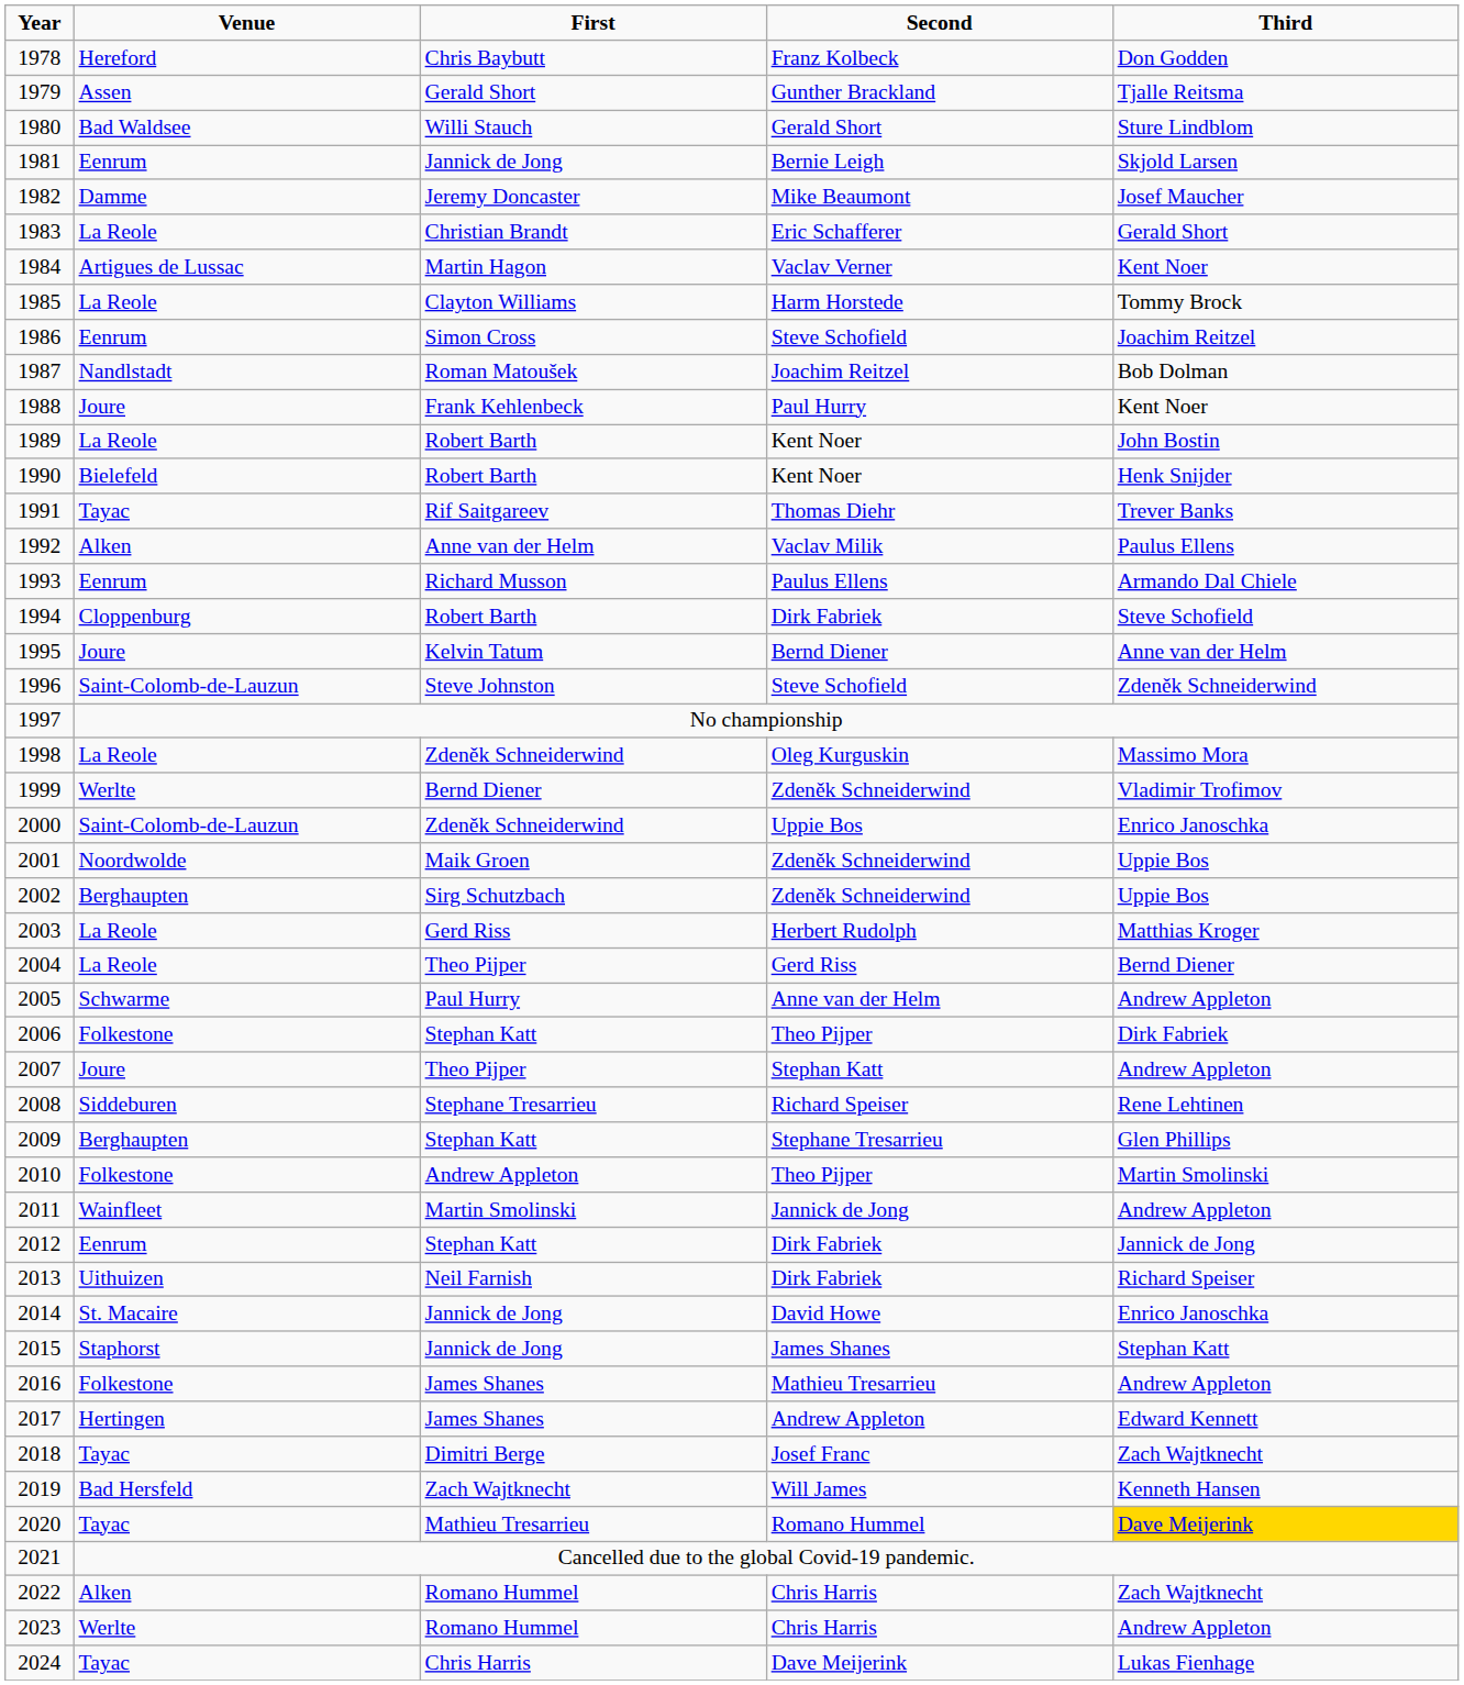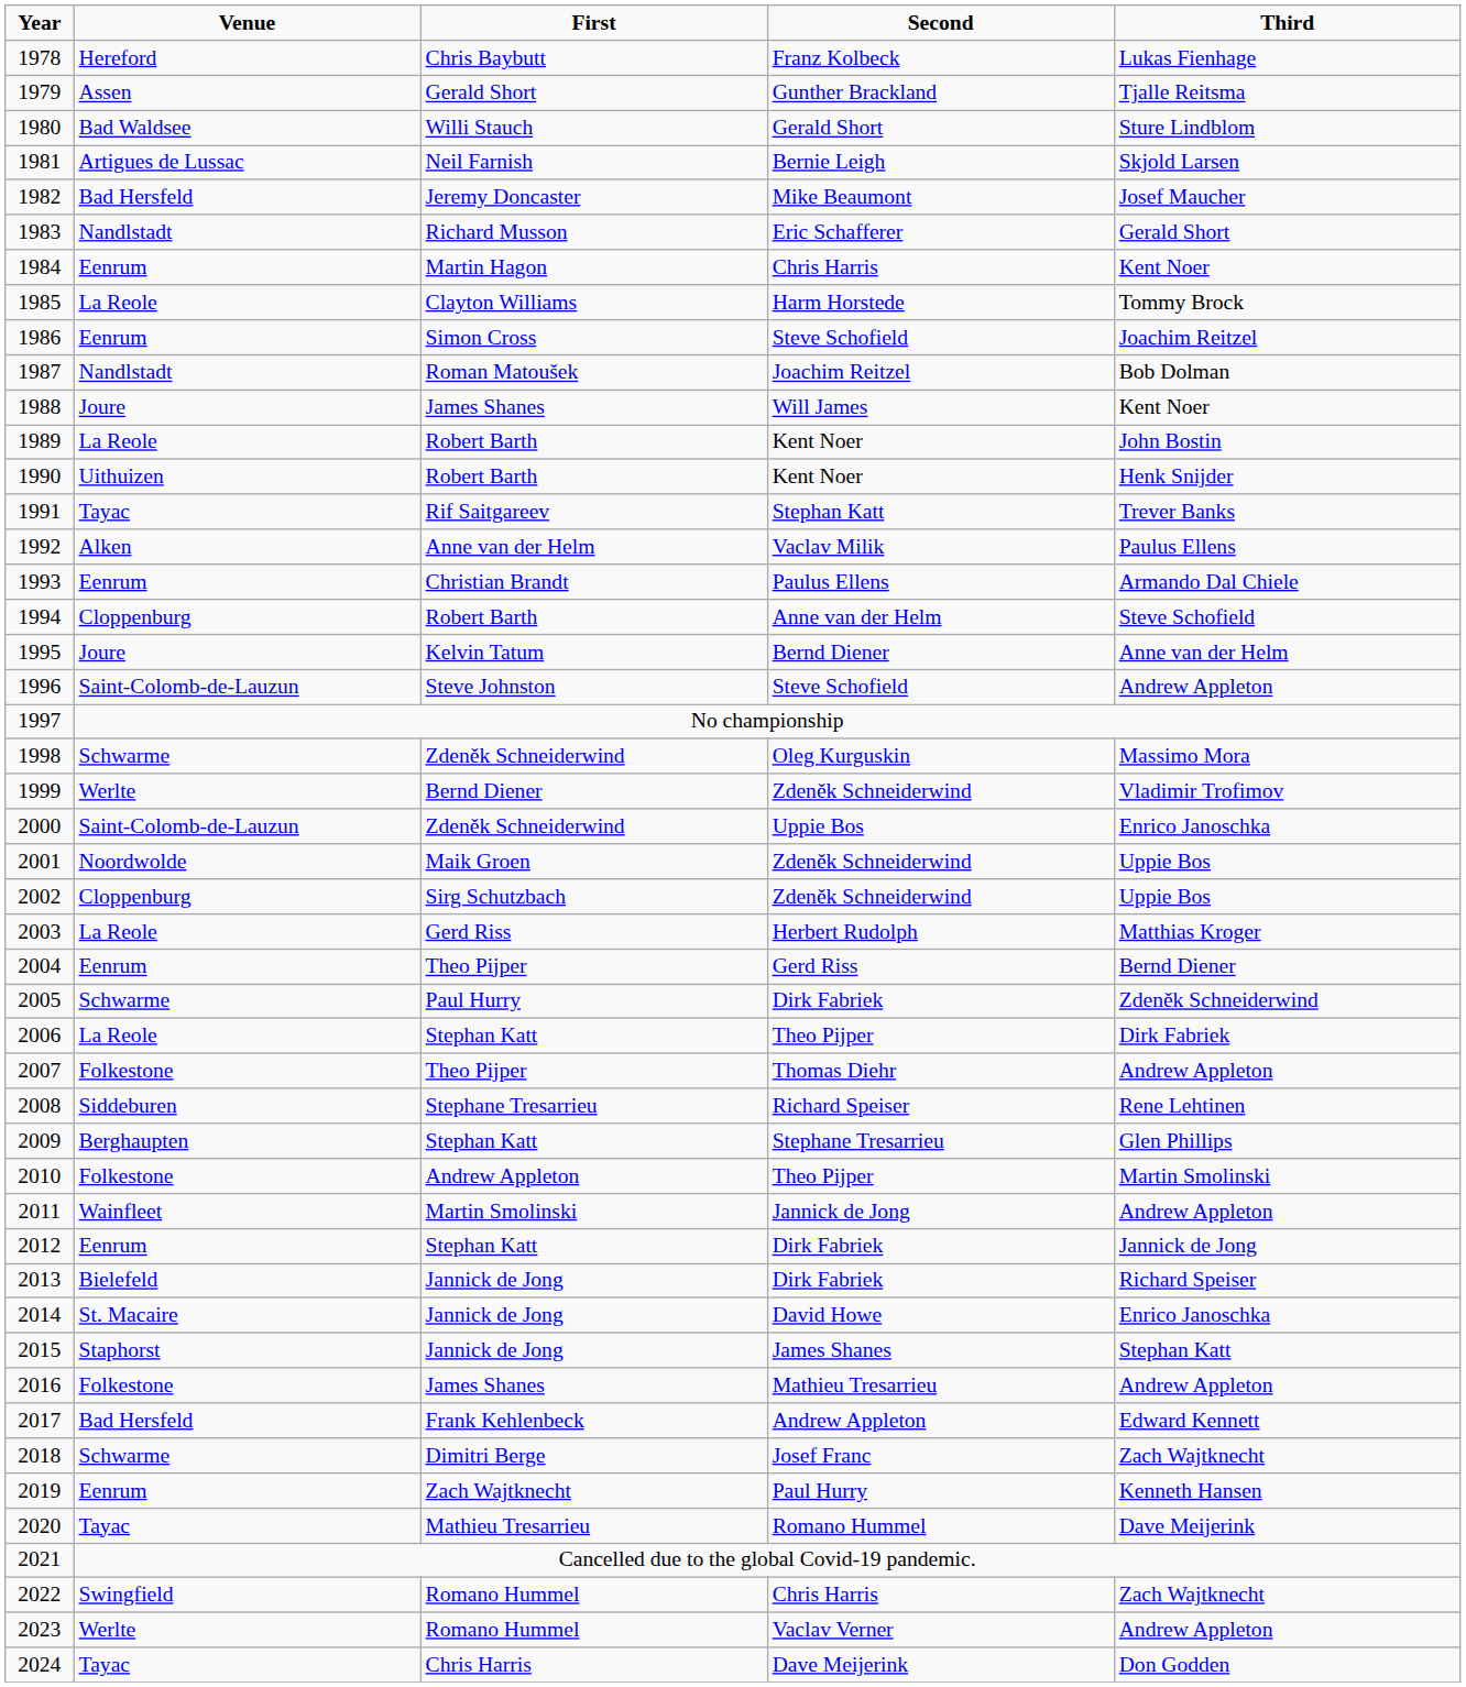 <table class="wikitable" style="font-size: 92%">
 <tr align=center>
 <td width=40px  ><strong>Year</strong></td>
 <td width=230px ><strong>Venue</strong></td>
 <td width=230px ><strong>First</strong></td>
 <td width=230px ><strong>Second</strong></td>
 <td width=230px ><strong>Third</strong></td>
 </tr>
 <tr>
 <td align=center>1978</td>
 <td> <a href='#'>Hereford</a></td>
 <td> <a href='#'>Chris Baybutt</a></td>
 <td> <a href='#'>Franz Kolbeck</a></td>
-<td> <a href='#'>Don Godden</a></td>
+<td> <a href='#'>Lukas Fienhage</a></td>
 </tr>
 <tr>
 <td align=center>1979</td>
 <td> <a href='#'>Assen</a></td>
 <td> <a href='#'>Gerald Short</a></td>
 <td> <a href='#'>Gunther Brackland</a></td>
 <td> <a href='#'>Tjalle Reitsma</a></td>
 </tr>
 <tr>
 <td align=center>1980</td>
 <td> <a href='#'>Bad Waldsee</a></td>
 <td> <a href='#'>Willi Stauch</a></td>
 <td> <a href='#'>Gerald Short</a></td>
 <td> <a href='#'>Sture Lindblom</a></td>
 </tr>
 <tr>
 <td align=center>1981</td>
-<td> <a href='#'>Eenrum</a></td>
-<td> <a href='#'>Jannick de Jong</a></td>
+<td> <a href='#'>Artigues de Lussac</a></td>
+<td> <a href='#'>Neil Farnish</a></td>
 <td> <a href='#'>Bernie Leigh</a></td>
 <td> <a href='#'>Skjold Larsen</a></td>
 </tr>
 <tr>
 <td align=center>1982</td>
-<td> <a href='#'>Damme</a></td>
+<td> <a href='#'>Bad Hersfeld</a></td>
 <td> <a href='#'>Jeremy Doncaster</a></td>
 <td> <a href='#'>Mike Beaumont</a></td>
 <td> <a href='#'>Josef Maucher</a></td>
 </tr>
 <tr>
 <td align=center>1983</td>
-<td> <a href='#'>La Reole</a></td>
-<td> <a href='#'>Christian Brandt</a></td>
+<td> <a href='#'>Nandlstadt</a></td>
+<td> <a href='#'>Richard Musson</a></td>
 <td> <a href='#'>Eric Schafferer</a></td>
 <td> <a href='#'>Gerald Short</a></td>
 </tr>
 <tr>
 <td align=center>1984</td>
-<td> <a href='#'>Artigues de Lussac</a></td>
+<td> <a href='#'>Eenrum</a></td>
 <td> <a href='#'>Martin Hagon</a></td>
-<td> <a href='#'>Vaclav Verner</a></td>
+<td> <a href='#'>Chris Harris</a></td>
 <td> <a href='#'>Kent Noer</a></td>
 </tr>
 <tr>
 <td align=center>1985</td>
 <td> <a href='#'>La Reole</a></td>
 <td> <a href='#'>Clayton Williams</a></td>
 <td> <a href='#'>Harm Horstede</a></td>
 <td> Tommy Brock</td>
 </tr>
 <tr>
 <td align=center>1986</td>
 <td> <a href='#'>Eenrum</a></td>
 <td> <a href='#'>Simon Cross</a></td>
 <td> <a href='#'>Steve Schofield</a></td>
 <td> <a href='#'>Joachim Reitzel</a></td>
 </tr>
 <tr>
 <td align=center>1987</td>
 <td> <a href='#'>Nandlstadt</a></td>
 <td> <a href='#'>Roman Matoušek</a></td>
 <td> <a href='#'>Joachim Reitzel</a></td>
 <td> Bob Dolman</td>
 </tr>
 <tr>
 <td align=center>1988</td>
 <td> <a href='#'>Joure</a></td>
-<td> <a href='#'>Frank Kehlenbeck</a></td>
-<td> <a href='#'>Paul Hurry</a></td>
+<td> <a href='#'>James Shanes</a></td>
+<td> <a href='#'>Will James</a></td>
 <td> Kent Noer</td>
 </tr>
 <tr>
 <td align=center>1989</td>
 <td> <a href='#'>La Reole</a></td>
 <td> <a href='#'>Robert Barth</a></td>
 <td> Kent Noer</td>
 <td> <a href='#'>John Bostin</a></td>
 </tr>
 <tr>
 <td align=center>1990</td>
-<td> <a href='#'>Bielefeld</a></td>
+<td> <a href='#'>Uithuizen</a></td>
 <td> <a href='#'>Robert Barth</a></td>
 <td> Kent Noer</td>
 <td> <a href='#'>Henk Snijder</a></td>
 </tr>
 <tr>
 <td align=center>1991</td>
 <td> <a href='#'>Tayac</a></td>
 <td> <a href='#'>Rif Saitgareev</a></td>
-<td> <a href='#'>Thomas Diehr</a></td>
+<td> <a href='#'>Stephan Katt</a></td>
 <td> <a href='#'>Trever Banks</a></td>
 </tr>
 <tr>
 <td align=center>1992</td>
 <td> <a href='#'>Alken</a></td>
 <td> <a href='#'>Anne van der Helm</a></td>
 <td> <a href='#'>Vaclav Milik</a></td>
 <td> <a href='#'>Paulus Ellens </a></td>
 </tr>
 <tr>
 <td align=center>1993</td>
 <td> <a href='#'>Eenrum</a></td>
-<td> <a href='#'>Richard Musson</a></td>
+<td> <a href='#'>Christian Brandt</a></td>
 <td> <a href='#'>Paulus Ellens</a></td>
 <td> <a href='#'>Armando Dal Chiele</a></td>
 </tr>
 <tr>
 <td align=center>1994</td>
 <td> <a href='#'>Cloppenburg</a></td>
 <td> <a href='#'>Robert Barth</a></td>
-<td> <a href='#'>Dirk Fabriek</a></td>
+<td> <a href='#'>Anne van der Helm</a></td>
 <td> <a href='#'>Steve Schofield</a></td>
 </tr>
 <tr>
 <td align=center>1995</td>
 <td> <a href='#'>Joure</a></td>
 <td> <a href='#'>Kelvin Tatum</a></td>
 <td> <a href='#'>Bernd Diener</a></td>
 <td> <a href='#'>Anne van der Helm</a></td>
 </tr>
 <tr>
 <td align=center>1996</td>
 <td> <a href='#'>Saint-Colomb-de-Lauzun</a></td>
 <td> <a href='#'>Steve Johnston</a></td>
 <td> <a href='#'>Steve Schofield</a></td>
-<td> <a href='#'>Zdeněk Schneiderwind</a></td>
+<td> <a href='#'>Andrew Appleton</a></td>
 </tr>
 <tr>
 <td align=center>1997</td>
 <td align=center colspan=4>No championship</td>
 </tr>
 <tr>
 <td align=center>1998</td>
-<td> <a href='#'>La Reole</a></td>
+<td> <a href='#'>Schwarme</a></td>
 <td> <a href='#'>Zdeněk Schneiderwind</a></td>
 <td> <a href='#'>Oleg Kurguskin</a></td>
 <td> <a href='#'>Massimo Mora</a></td>
 </tr>
 <tr>
 <td align=center>1999</td>
 <td> <a href='#'>Werlte</a></td>
 <td> <a href='#'>Bernd Diener</a></td>
 <td> <a href='#'>Zdeněk Schneiderwind</a></td>
 <td> <a href='#'>Vladimir Trofimov</a></td>
 </tr>
 <tr>
 <td align=center>2000</td>
 <td> <a href='#'>Saint-Colomb-de-Lauzun</a></td>
 <td> <a href='#'>Zdeněk Schneiderwind</a></td>
 <td> <a href='#'>Uppie Bos</a></td>
 <td> <a href='#'>Enrico Janoschka</a></td>
 </tr>
 <tr>
 <td align=center>2001</td>
 <td> <a href='#'>Noordwolde</a></td>
 <td> <a href='#'>Maik Groen</a></td>
 <td> <a href='#'>Zdeněk Schneiderwind</a></td>
 <td> <a href='#'>Uppie Bos</a></td>
 </tr>
 <tr>
 <td align=center>2002</td>
-<td> <a href='#'>Berghaupten</a></td>
+<td> <a href='#'>Cloppenburg</a></td>
 <td> <a href='#'>Sirg Schutzbach</a></td>
 <td> <a href='#'>Zdeněk Schneiderwind</a></td>
 <td> <a href='#'>Uppie Bos</a></td>
 </tr>
 <tr>
 <td align=center>2003</td>
 <td> <a href='#'>La Reole</a></td>
 <td> <a href='#'>Gerd Riss</a></td>
 <td> <a href='#'>Herbert Rudolph</a></td>
 <td> <a href='#'>Matthias Kroger</a></td>
 </tr>
 <tr>
 <td align=center>2004</td>
-<td> <a href='#'>La Reole</a></td>
+<td> <a href='#'>Eenrum</a></td>
 <td> <a href='#'>Theo Pijper</a></td>
 <td> <a href='#'>Gerd Riss</a></td>
 <td> <a href='#'>Bernd Diener</a></td>
 </tr>
 <tr>
 <td align=center>2005</td>
 <td> <a href='#'>Schwarme</a></td>
 <td> <a href='#'>Paul Hurry</a></td>
-<td> <a href='#'>Anne van der Helm</a></td>
-<td> <a href='#'>Andrew Appleton</a></td>
+<td> <a href='#'>Dirk Fabriek</a></td>
+<td> <a href='#'>Zdeněk Schneiderwind</a></td>
 </tr>
 <tr>
 <td align=center>2006</td>
-<td> <a href='#'>Folkestone</a></td>
+<td> <a href='#'>La Reole</a></td>
 <td> <a href='#'>Stephan Katt</a></td>
 <td> <a href='#'>Theo Pijper </a></td>
 <td> <a href='#'>Dirk Fabriek</a></td>
 </tr>
 <tr>
 <td align=center>2007</td>
-<td> <a href='#'>Joure</a></td>
+<td> <a href='#'>Folkestone</a></td>
 <td> <a href='#'>Theo Pijper</a></td>
-<td> <a href='#'>Stephan Katt</a></td>
+<td> <a href='#'>Thomas Diehr</a></td>
 <td> <a href='#'>Andrew Appleton</a></td>
 </tr>
 <tr>
 <td align=center>2008</td>
 <td> <a href='#'>Siddeburen</a></td>
 <td> <a href='#'>Stephane Tresarrieu</a></td>
 <td> <a href='#'>Richard Speiser</a></td>
 <td> <a href='#'>Rene Lehtinen</a></td>
 </tr>
 <tr>
 <td align=center>2009</td>
 <td> <a href='#'>Berghaupten</a></td>
 <td> <a href='#'>Stephan Katt</a></td>
 <td> <a href='#'>Stephane Tresarrieu</a></td>
 <td> <a href='#'>Glen Phillips</a></td>
 </tr>
 <tr>
 <td align=center>2010</td>
 <td> <a href='#'>Folkestone</a></td>
 <td> <a href='#'>Andrew Appleton</a></td>
 <td> <a href='#'>Theo Pijper</a></td>
 <td> <a href='#'>Martin Smolinski</a></td>
 </tr>
 <tr>
 <td align=center>2011</td>
 <td> <a href='#'>Wainfleet</a></td>
 <td> <a href='#'>Martin Smolinski</a></td>
 <td> <a href='#'>Jannick de Jong</a></td>
 <td> <a href='#'>Andrew Appleton</a></td>
 </tr>
 <tr>
 <td align=center>2012</td>
 <td> <a href='#'>Eenrum</a></td>
 <td> <a href='#'>Stephan Katt</a></td>
 <td> <a href='#'>Dirk Fabriek</a></td>
 <td> <a href='#'>Jannick de Jong</a></td>
 </tr>
 <tr>
 <td align=center>2013</td>
-<td> <a href='#'>Uithuizen</a></td>
-<td> <a href='#'>Neil Farnish</a></td>
+<td> <a href='#'>Bielefeld</a></td>
+<td> <a href='#'>Jannick de Jong</a></td>
 <td> <a href='#'>Dirk Fabriek</a></td>
 <td> <a href='#'>Richard Speiser</a></td>
 </tr>
 <tr>
 <td align=center>2014</td>
 <td> <a href='#'>St. Macaire</a></td>
 <td> <a href='#'>Jannick de Jong</a></td>
 <td> <a href='#'>David Howe</a></td>
 <td> <a href='#'>Enrico Janoschka</a></td>
 </tr>
 <tr>
 <td align=center>2015</td>
 <td> <a href='#'>Staphorst</a></td>
 <td> <a href='#'>Jannick de Jong</a></td>
 <td> <a href='#'>James Shanes</a></td>
 <td> <a href='#'>Stephan Katt</a></td>
 </tr>
 <tr>
 <td align=center>2016</td>
 <td> <a href='#'>Folkestone</a></td>
 <td> <a href='#'>James Shanes</a></td>
 <td> <a href='#'>Mathieu Tresarrieu</a></td>
 <td> <a href='#'>Andrew Appleton</a></td>
 </tr>
 <tr>
 <td align=center>2017</td>
-<td> <a href='#'>Hertingen</a></td>
-<td> <a href='#'>James Shanes</a></td>
+<td> <a href='#'>Bad Hersfeld</a></td>
+<td> <a href='#'>Frank Kehlenbeck</a></td>
 <td> <a href='#'>Andrew Appleton</a></td>
 <td> <a href='#'>Edward Kennett</a></td>
 </tr>
 <tr>
 <td align=center>2018</td>
-<td> <a href='#'>Tayac</a></td>
+<td> <a href='#'>Schwarme</a></td>
 <td> <a href='#'>Dimitri Berge</a></td>
 <td> <a href='#'>Josef Franc</a></td>
 <td> <a href='#'>Zach Wajtknecht</a></td>
 </tr>
 <tr>
 <td align=center>2019</td>
-<td> <a href='#'>Bad Hersfeld</a></td>
+<td> <a href='#'>Eenrum</a></td>
 <td> <a href='#'>Zach Wajtknecht</a></td>
-<td> <a href='#'>Will James</a></td>
+<td> <a href='#'>Paul Hurry</a></td>
 <td> <a href='#'>Kenneth Hansen</a></td>
 </tr>
 <tr>
 <td align=center>2020</td>
 <td> <a href='#'>Tayac</a></td>
 <td> <a href='#'>Mathieu Tresarrieu</a></td>
 <td> <a href='#'>Romano Hummel</a></td>
-<td style="background: gold;"> <a href='#'>Dave Meijerink</a></td>
+<td> <a href='#'>Dave Meijerink</a></td>
 </tr>
 <tr>
 <td align=center>2021</td>
 <td align=center colspan=4>Cancelled due to the global Covid-19 pandemic.</td>
 </tr>
 <tr>
 <td align=center>2022</td>
-<td> <a href='#'>Alken</a></td>
+<td> <a href='#'>Swingfield</a></td>
 <td> <a href='#'>Romano Hummel</a></td>
 <td> <a href='#'>Chris Harris</a></td>
 <td> <a href='#'>Zach Wajtknecht</a></td>
 </tr>
 <tr>
 <td align=center>2023</td>
 <td> <a href='#'>Werlte</a></td>
 <td> <a href='#'>Romano Hummel</a></td>
-<td> <a href='#'>Chris Harris</a></td>
+<td> <a href='#'>Vaclav Verner</a></td>
 <td> <a href='#'>Andrew Appleton</a></td>
 </tr>
 <tr>
 <td align=center>2024</td>
 <td> <a href='#'>Tayac</a></td>
 <td> <a href='#'>Chris Harris</a></td>
 <td> <a href='#'>Dave Meijerink</a></td>
-<td> <a href='#'>Lukas Fienhage</a></td>
+<td> <a href='#'>Don Godden</a></td>
 </tr>
 </table>
